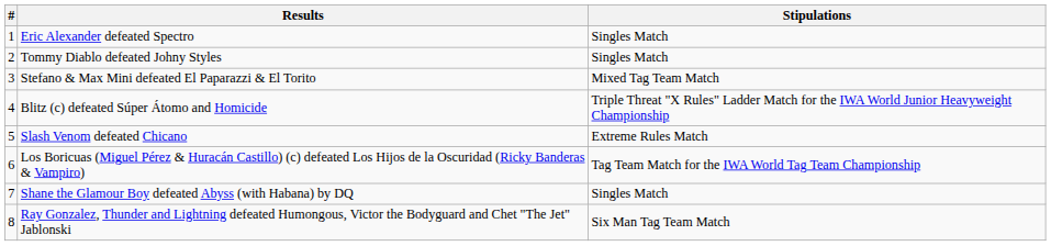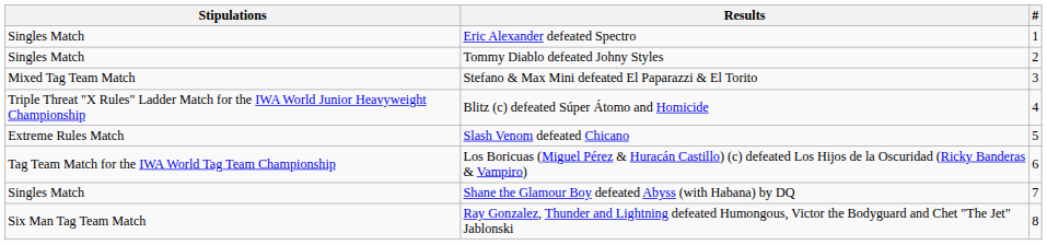 <table class="wikitable">
 <tr>
+<th>Stipulations</th>
+<th>Results</th>
 <th>#</th>
-<th>Results</th>
-<th>Stipulations</th>
 </tr>
 <tr>
+<td>Singles Match</td>
+<td><a href='#'>Eric Alexander</a> defeated Spectro</td>
 <td>1</td>
-<td><a href='#'>Eric Alexander</a> defeated Spectro</td>
-<td>Singles Match</td>
 </tr>
 <tr>
+<td>Singles Match</td>
+<td>Tommy Diablo defeated Johny Styles</td>
 <td>2</td>
-<td>Tommy Diablo defeated Johny Styles</td>
-<td>Singles Match</td>
 </tr>
 <tr>
+<td>Mixed Tag Team Match</td>
+<td>Stefano & Max Mini defeated El Paparazzi & El Torito</td>
 <td>3</td>
-<td>Stefano & Max Mini defeated El Paparazzi & El Torito</td>
-<td>Mixed Tag Team Match</td>
 </tr>
 <tr>
+<td>Triple Threat "X Rules" Ladder Match for the <a href='#'>IWA World Junior Heavyweight Championship</a></td>
+<td>Blitz (c) defeated Súper Átomo and <a href='#'>Homicide</a></td>
 <td>4</td>
-<td>Blitz (c) defeated Súper Átomo and <a href='#'>Homicide</a></td>
-<td>Triple Threat "X Rules" Ladder Match for the <a href='#'>IWA World Junior Heavyweight Championship</a></td>
 </tr>
 <tr>
+<td>Extreme Rules Match</td>
+<td><a href='#'>Slash Venom</a> defeated <a href='#'>Chicano</a></td>
 <td>5</td>
-<td><a href='#'>Slash Venom</a> defeated <a href='#'>Chicano</a></td>
-<td>Extreme Rules Match</td>
 </tr>
 <tr>
+<td>Tag Team Match for the <a href='#'>IWA World Tag Team Championship</a></td>
+<td>Los Boricuas (<a href='#'>Miguel Pérez</a> & <a href='#'>Huracán Castillo</a>) (c) defeated Los Hijos de la Oscuridad (<a href='#'>Ricky Banderas</a> & <a href='#'>Vampiro</a>)</td>
 <td>6</td>
-<td>Los Boricuas (<a href='#'>Miguel Pérez</a> & <a href='#'>Huracán Castillo</a>) (c) defeated Los Hijos de la Oscuridad (<a href='#'>Ricky Banderas</a> & <a href='#'>Vampiro</a>)</td>
-<td>Tag Team Match for the <a href='#'>IWA World Tag Team Championship</a></td>
 </tr>
 <tr>
+<td>Singles Match</td>
+<td><a href='#'>Shane the Glamour Boy</a> defeated <a href='#'>Abyss</a> (with Habana) by DQ</td>
 <td>7</td>
-<td><a href='#'>Shane the Glamour Boy</a> defeated <a href='#'>Abyss</a> (with Habana) by DQ</td>
-<td>Singles Match</td>
 </tr>
 <tr>
+<td>Six Man Tag Team Match</td>
+<td><a href='#'>Ray Gonzalez</a>, <a href='#'>Thunder and Lightning</a> defeated Humongous, Victor the Bodyguard and Chet "The Jet" Jablonski</td>
 <td>8</td>
-<td><a href='#'>Ray Gonzalez</a>, <a href='#'>Thunder and Lightning</a> defeated Humongous, Victor the Bodyguard and Chet "The Jet" Jablonski</td>
-<td>Six Man Tag Team Match</td>
 </tr>
 </table>
